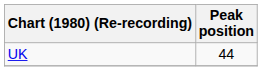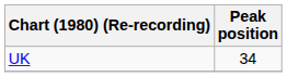 <table class="wikitable">
 <tr>
 <th>Chart (1980) (Re-recording)</th>
 <th>Peak<br>position</th>
 </tr>
 <tr>
 <td><a href='#'>UK</a></td>
-<td style="text-align:center;">44</td>
+<td style="text-align:center;">34</td>
 </tr>
 <tr>
 </tr>
 </table>
